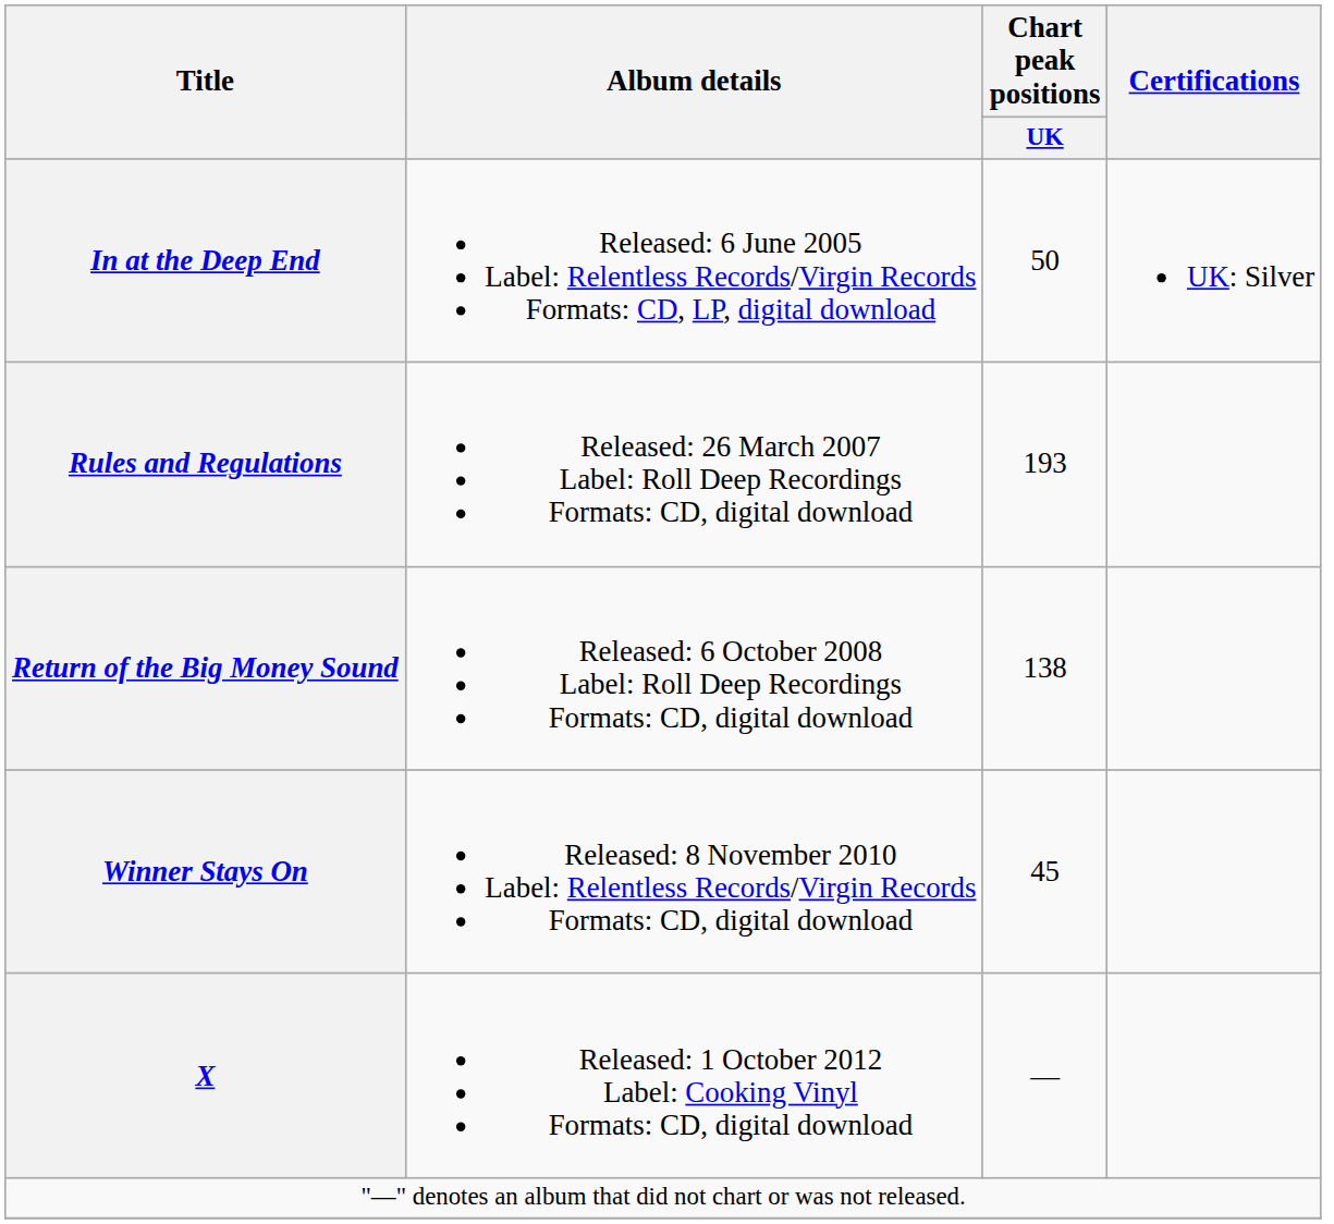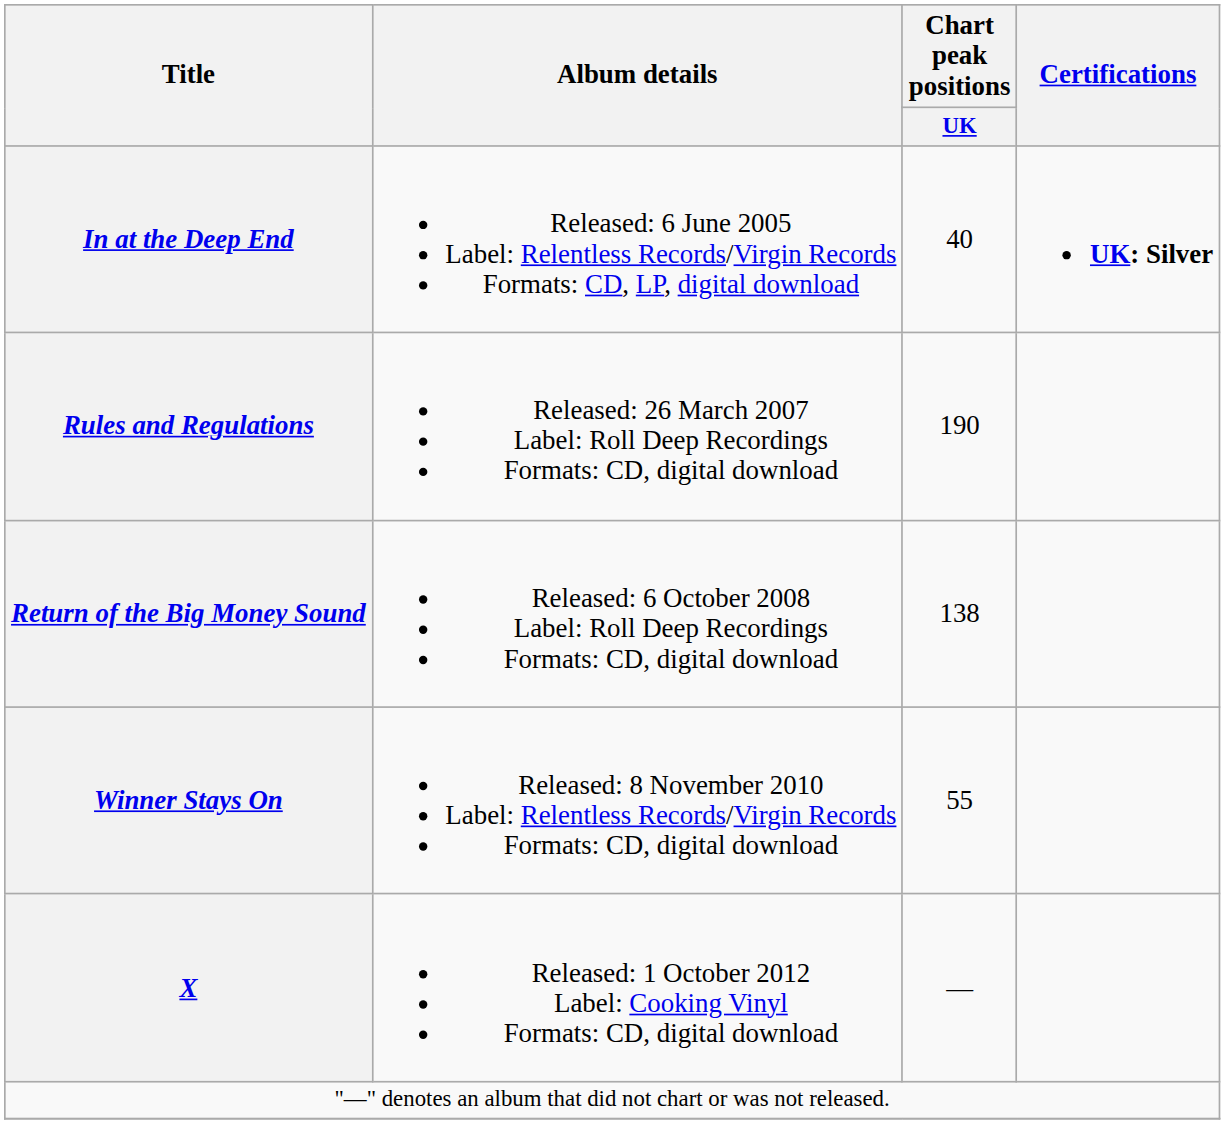 <table class="wikitable plainrowheaders" style="text-align:center;">
 <tr>
 <th scope="col" rowspan="2">Title</th>
 <th scope="col" rowspan="2">Album details</th>
 <th scope="col" rowspan="1">Chart peak positions</th>
 <th scope="col" rowspan="2"><a href='#'>Certifications</a></th>
 </tr>
 <tr>
 <th scope="col" style="width:3em;font-size:85%;"><a href='#'>UK</a><br></th>
 </tr>
 <tr>
 <th scope="row"><strong><em><a href='#'>In at the Deep End</a></em></strong></th>
 <td><br><ul><li>Released: 6 June 2005</li><li>Label: <a href='#'>Relentless Records</a>/<a href='#'>Virgin Records</a></li><li>Formats: <a href='#'>CD</a>, <a href='#'>LP</a>, <a href='#'>digital download</a></li></ul></td>
-<td>50</td>
-<td><br><ul><li><a href='#'>UK</a>: Silver</li></ul></td>
+<td>40</td>
+<td><strong><br><ul><li><a href='#'>UK</a>: Silver</li></ul></strong></td>
 </tr>
 <tr>
 <th scope="row"><strong><em><a href='#'>Rules and Regulations</a></em></strong></th>
 <td><br><ul><li>Released: 26 March 2007</li><li>Label: Roll Deep Recordings</li><li>Formats: CD, digital download</li></ul></td>
-<td>193</td>
+<td>190</td>
 <td></td>
 </tr>
 <tr>
 <th scope="row"><strong><em><a href='#'>Return of the Big Money Sound</a></em></strong></th>
 <td><br><ul><li>Released: 6 October 2008</li><li>Label: Roll Deep Recordings</li><li>Formats: CD, digital download</li></ul></td>
 <td>138</td>
 <td></td>
 </tr>
 <tr>
 <th scope="row"><strong><em><a href='#'>Winner Stays On</a></em></strong></th>
 <td><br><ul><li>Released: 8 November 2010</li><li>Label:  <a href='#'>Relentless Records</a>/<a href='#'>Virgin Records</a></li><li>Formats: CD, digital download</li></ul></td>
-<td>45</td>
+<td>55</td>
 <td></td>
 </tr>
 <tr>
 <th scope="row"><strong><em><a href='#'>X</a></em></strong></th>
 <td><br><ul><li>Released: 1 October 2012</li><li>Label:  <a href='#'>Cooking Vinyl</a></li><li>Formats: CD, digital download</li></ul></td>
 <td>—</td>
 <td></td>
 </tr>
 <tr>
 <td colspan="18" style="font-size:85%">"—" denotes an album that did not chart or was not released.</td>
 </tr>
 <tr>
 </tr>
 </table>
